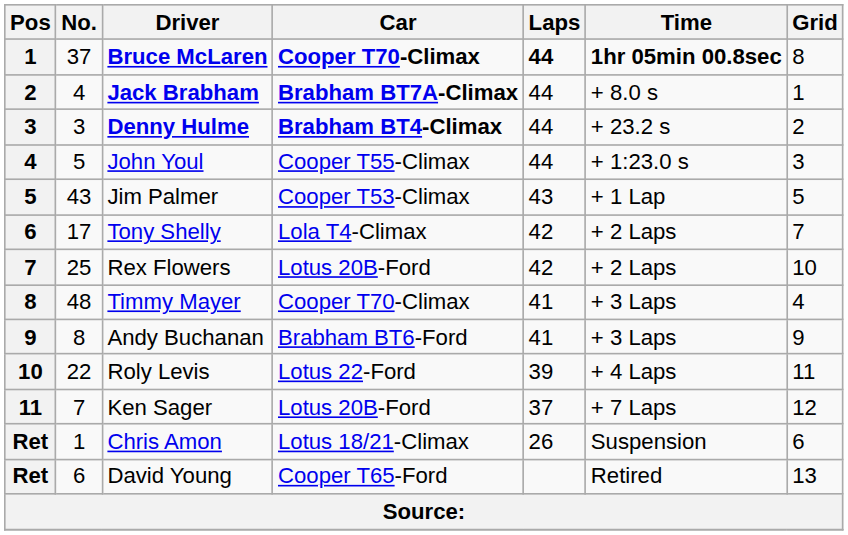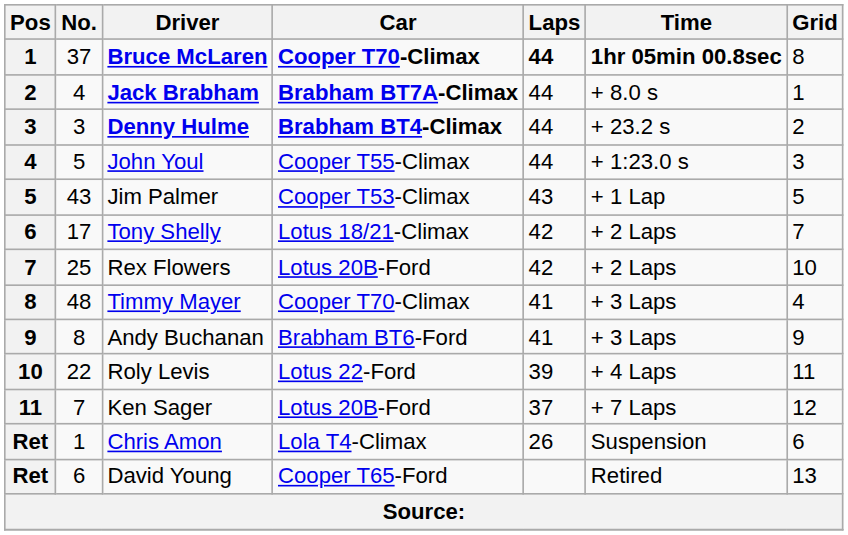 <table class="wikitable" style="font-size: 85%;">
 <tr>
 <th>Pos</th>
 <th>No.</th>
 <th>Driver</th>
 <th>Car</th>
 <th>Laps</th>
 <th>Time</th>
 <th>Grid</th>
 </tr>
 <tr>
 <th><strong>1</strong></th>
 <td align=center>37</td>
 <td><strong> <a href='#'>Bruce McLaren</a></strong></td>
 <td><strong><a href='#'>Cooper T70</a>-Climax</strong></td>
 <td><strong>44</strong></td>
 <td><strong>1hr 05min 00.8sec</strong></td>
 <td>8</td>
 </tr>
 <tr>
 <th>2</th>
 <td align=center>4</td>
 <td><strong> <a href='#'>Jack Brabham</a></strong></td>
 <td><strong><a href='#'>Brabham BT7A</a>-Climax</strong></td>
 <td>44</td>
 <td>+ 8.0 s</td>
 <td>1</td>
 </tr>
 <tr>
 <th>3</th>
 <td align=center>3</td>
 <td><strong> <a href='#'>Denny Hulme</a></strong></td>
 <td><strong><a href='#'>Brabham BT4</a>-Climax</strong></td>
 <td>44</td>
 <td>+ 23.2 s</td>
 <td>2</td>
 </tr>
 <tr>
 <th>4</th>
 <td align=center>5</td>
 <td> <a href='#'>John Youl</a></td>
 <td><a href='#'>Cooper T55</a>-Climax</td>
 <td>44</td>
 <td>+ 1:23.0 s</td>
 <td>3</td>
 </tr>
 <tr>
 <th>5</th>
 <td align=center>43</td>
 <td> Jim Palmer</td>
 <td><a href='#'>Cooper T53</a>-Climax</td>
 <td>43</td>
 <td>+ 1 Lap</td>
 <td>5</td>
 </tr>
 <tr>
 <th>6</th>
 <td align=center>17</td>
 <td> <a href='#'>Tony Shelly</a></td>
-<td><a href='#'>Lola T4</a>-Climax</td>
+<td><a href='#'>Lotus 18/21</a>-Climax</td>
 <td>42</td>
 <td>+ 2 Laps</td>
 <td>7</td>
 </tr>
 <tr>
 <th>7</th>
 <td align=center>25</td>
 <td> Rex Flowers</td>
 <td><a href='#'>Lotus 20B</a>-Ford</td>
 <td>42</td>
 <td>+ 2 Laps</td>
 <td>10</td>
 </tr>
 <tr>
 <th>8</th>
 <td align=center>48</td>
 <td> <a href='#'>Timmy Mayer</a></td>
 <td><a href='#'>Cooper T70</a>-Climax</td>
 <td>41</td>
 <td>+ 3 Laps</td>
 <td>4</td>
 </tr>
 <tr>
 <th>9</th>
 <td align=center>8</td>
 <td> Andy Buchanan</td>
 <td><a href='#'>Brabham BT6</a>-Ford</td>
 <td>41</td>
 <td>+ 3 Laps</td>
 <td>9</td>
 </tr>
 <tr>
 <th>10</th>
 <td align=center>22</td>
 <td> Roly Levis</td>
 <td><a href='#'>Lotus 22</a>-Ford</td>
 <td>39</td>
 <td>+ 4 Laps</td>
 <td>11</td>
 </tr>
 <tr>
 <th>11</th>
 <td align=center>7</td>
 <td> Ken Sager</td>
 <td><a href='#'>Lotus 20B</a>-Ford</td>
 <td>37</td>
 <td>+ 7 Laps</td>
 <td>12</td>
 </tr>
 <tr>
 <th>Ret</th>
 <td align=center>1</td>
 <td> <a href='#'>Chris Amon</a></td>
-<td><a href='#'>Lotus 18/21</a>-Climax</td>
+<td><a href='#'>Lola T4</a>-Climax</td>
 <td>26</td>
 <td>Suspension</td>
 <td>6</td>
 </tr>
 <tr>
 <th>Ret</th>
 <td align=center>6</td>
 <td> David Young</td>
 <td><a href='#'>Cooper T65</a>-Ford</td>
 <td></td>
 <td>Retired</td>
 <td>13</td>
 </tr>
 <tr>
 <th colspan=7>Source:</th>
 </tr>
 <tr>
 </tr>
 </table>
